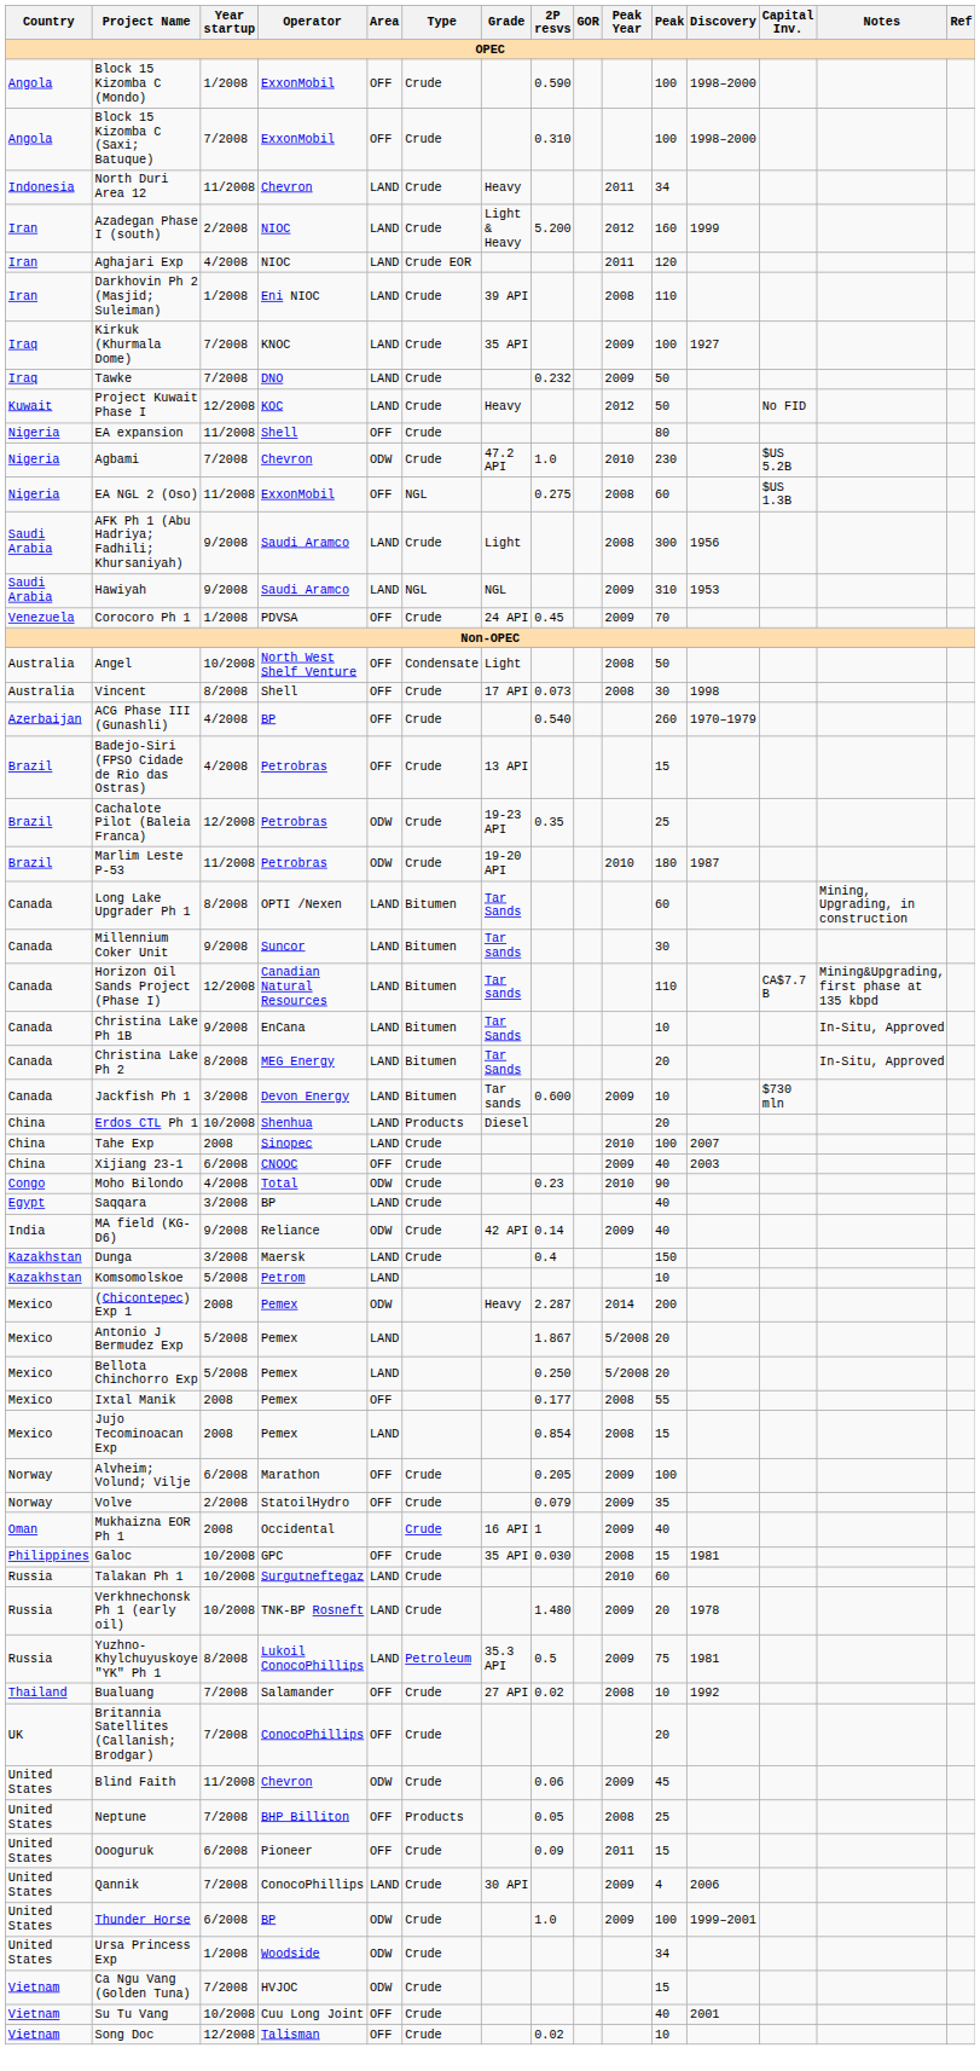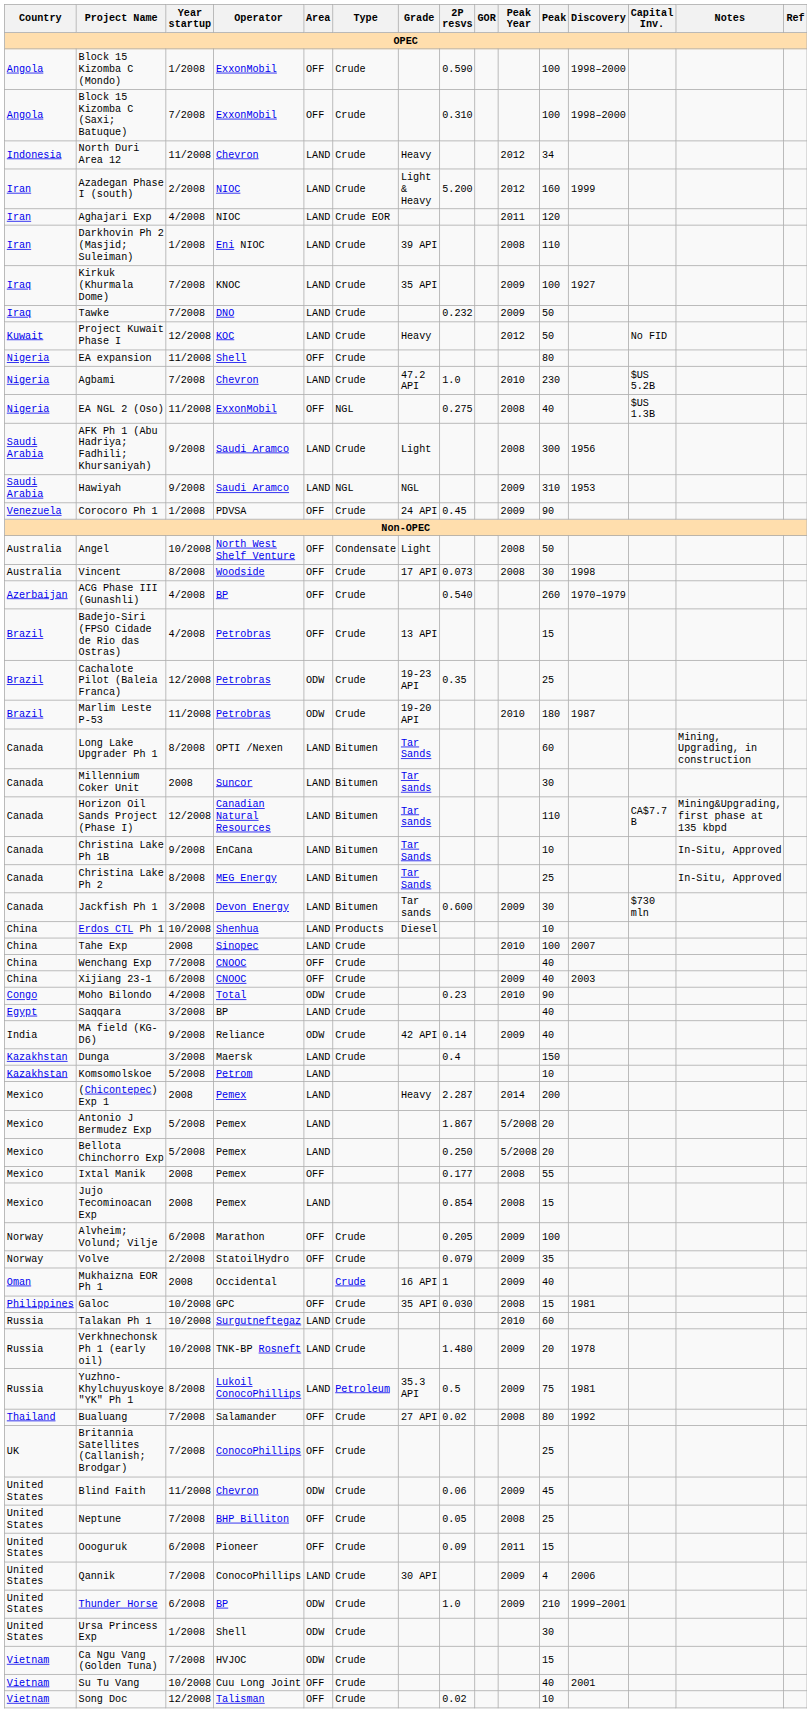 <table class="wikitable">
 <tr>
 <th>Country</th>
 <th>Project Name</th>
 <th>Year startup</th>
 <th>Operator</th>
 <th>Area</th>
 <th>Type</th>
 <th>Grade</th>
 <th>2P resvs</th>
 <th>GOR</th>
 <th>Peak Year</th>
 <th>Peak</th>
 <th>Discovery</th>
 <th>Capital Inv.</th>
 <th>Notes</th>
 <th>Ref</th>
 </tr>
 <tr --->
 <td align="center" colspan="15" style="background:#ffdead;border-top:1px; border-right:1px; border-bottom:2px; border-left:1px;"><strong>OPEC</strong></td>
 </tr>
 <tr --->
 <td><a href='#'>Angola</a></td>
 <td>Block 15 Kizomba C (Mondo)</td>
 <td>1/2008</td>
 <td><a href='#'>ExxonMobil</a></td>
 <td>OFF</td>
 <td>Crude</td>
 <td></td>
 <td>0.590</td>
 <td></td>
 <td></td>
 <td>100</td>
 <td>1998–2000</td>
 <td></td>
 <td></td>
 <td></td>
 </tr>
 <tr --->
 <td><a href='#'>Angola</a></td>
 <td>Block 15 Kizomba C (Saxi; Batuque)</td>
 <td>7/2008</td>
 <td><a href='#'>ExxonMobil</a></td>
 <td>OFF</td>
 <td>Crude</td>
 <td></td>
 <td>0.310</td>
 <td></td>
 <td></td>
 <td>100</td>
 <td>1998–2000</td>
 <td></td>
 <td></td>
 <td></td>
 </tr>
 <tr --->
 <td><a href='#'>Indonesia</a></td>
 <td>North Duri Area 12</td>
 <td>11/2008</td>
 <td><a href='#'>Chevron</a></td>
 <td>LAND</td>
 <td>Crude</td>
 <td>Heavy</td>
 <td></td>
 <td></td>
-<td>2011</td>
+<td>2012</td>
 <td>34</td>
 <td></td>
 <td></td>
 <td></td>
 <td></td>
 </tr>
 <tr --->
 <td><a href='#'>Iran</a></td>
 <td>Azadegan Phase I (south)</td>
 <td>2/2008</td>
 <td><a href='#'>NIOC</a></td>
 <td>LAND</td>
 <td>Crude</td>
 <td>Light & Heavy</td>
 <td>5.200</td>
 <td></td>
 <td>2012</td>
 <td>160</td>
 <td>1999</td>
 <td></td>
 <td></td>
 <td></td>
 </tr>
 <tr --->
 <td><a href='#'>Iran</a></td>
 <td>Aghajari Exp</td>
 <td>4/2008</td>
 <td>NIOC</td>
 <td>LAND</td>
 <td>Crude EOR</td>
 <td></td>
 <td></td>
 <td></td>
 <td>2011</td>
 <td>120</td>
 <td></td>
 <td></td>
 <td></td>
 <td></td>
 </tr>
 <tr --->
 <td><a href='#'>Iran</a></td>
 <td>Darkhovin Ph 2 (Masjid; Suleiman)</td>
 <td>1/2008</td>
 <td><a href='#'>Eni</a> NIOC</td>
 <td>LAND</td>
 <td>Crude</td>
 <td>39 API</td>
 <td></td>
 <td></td>
 <td>2008</td>
 <td>110</td>
 <td></td>
 <td></td>
 <td></td>
 <td></td>
 </tr>
 <tr --->
 <td><a href='#'>Iraq</a></td>
 <td>Kirkuk (Khurmala Dome)</td>
 <td>7/2008</td>
 <td>KNOC</td>
 <td>LAND</td>
 <td>Crude</td>
 <td>35 API</td>
 <td></td>
 <td></td>
 <td>2009</td>
 <td>100</td>
 <td>1927</td>
 <td></td>
 <td></td>
 <td></td>
 </tr>
 <tr --->
 <td><a href='#'>Iraq</a></td>
 <td>Tawke</td>
 <td>7/2008</td>
 <td><a href='#'>DNO</a></td>
 <td>LAND</td>
 <td>Crude</td>
 <td></td>
 <td>0.232</td>
 <td></td>
 <td>2009</td>
 <td>50</td>
 <td></td>
 <td></td>
 <td></td>
 <td></td>
 </tr>
 <tr --->
 <td><a href='#'>Kuwait</a></td>
 <td>Project Kuwait Phase I</td>
 <td>12/2008</td>
 <td><a href='#'>KOC</a></td>
 <td>LAND</td>
 <td>Crude</td>
 <td>Heavy</td>
 <td></td>
 <td></td>
 <td>2012</td>
 <td>50</td>
 <td></td>
 <td>No FID</td>
 <td></td>
 <td></td>
 </tr>
 <tr --->
 <td><a href='#'>Nigeria</a></td>
 <td>EA expansion</td>
 <td>11/2008</td>
 <td><a href='#'>Shell</a></td>
 <td>OFF</td>
 <td>Crude</td>
 <td></td>
 <td></td>
 <td></td>
 <td></td>
 <td>80</td>
 <td></td>
 <td></td>
 <td></td>
 <td></td>
 </tr>
 <tr --->
 <td><a href='#'>Nigeria</a></td>
 <td>Agbami</td>
 <td>7/2008</td>
 <td><a href='#'>Chevron</a></td>
-<td>ODW</td>
+<td>LAND</td>
 <td>Crude</td>
 <td>47.2 API</td>
 <td>1.0</td>
 <td></td>
 <td>2010</td>
 <td>230</td>
 <td></td>
 <td>$US 5.2B</td>
 <td></td>
 <td></td>
 </tr>
 <tr --->
 <td><a href='#'>Nigeria</a></td>
 <td>EA NGL 2 (Oso)</td>
 <td>11/2008</td>
 <td><a href='#'>ExxonMobil</a></td>
 <td>OFF</td>
 <td>NGL</td>
 <td></td>
 <td>0.275</td>
 <td></td>
 <td>2008</td>
-<td>60</td>
+<td>40</td>
 <td></td>
 <td>$US 1.3B</td>
 <td></td>
 <td></td>
 </tr>
 <tr --->
 <td><a href='#'>Saudi Arabia</a></td>
 <td>AFK Ph 1 (Abu Hadriya; Fadhili; Khursaniyah)</td>
 <td>9/2008</td>
 <td><a href='#'>Saudi Aramco</a></td>
 <td>LAND</td>
 <td>Crude</td>
 <td>Light</td>
 <td></td>
 <td></td>
 <td>2008</td>
 <td>300</td>
 <td>1956</td>
 <td></td>
 <td></td>
 <td></td>
 </tr>
 <tr --->
 <td><a href='#'>Saudi Arabia</a></td>
 <td>Hawiyah</td>
 <td>9/2008</td>
 <td><a href='#'>Saudi Aramco</a></td>
 <td>LAND</td>
 <td>NGL</td>
 <td>NGL</td>
 <td></td>
 <td></td>
 <td>2009</td>
 <td>310</td>
 <td>1953</td>
 <td></td>
 <td></td>
 <td></td>
 </tr>
 <tr --->
 <td><a href='#'>Venezuela</a></td>
 <td>Corocoro Ph 1</td>
 <td>1/2008</td>
 <td>PDVSA</td>
 <td>OFF</td>
 <td>Crude</td>
 <td>24 API</td>
 <td>0.45</td>
 <td></td>
 <td>2009</td>
-<td>70</td>
+<td>90</td>
 <td></td>
 <td></td>
 <td></td>
 <td></td>
 </tr>
 <tr --->
 <td align="center" colspan="15" style="background:#ffdead;border-top:1px; border-right:1px; border-bottom:2px; border-left:1px;"><strong>Non-OPEC</strong></td>
 </tr>
 <tr --->
 <td>Australia</td>
 <td>Angel</td>
 <td>10/2008</td>
 <td><a href='#'>North West Shelf Venture</a></td>
 <td>OFF</td>
 <td>Condensate</td>
 <td>Light</td>
 <td></td>
 <td></td>
 <td>2008</td>
 <td>50</td>
 <td></td>
 <td></td>
 <td></td>
 <td></td>
 </tr>
 <tr --->
 <td>Australia</td>
 <td>Vincent</td>
 <td>8/2008</td>
-<td>Shell</td>
+<td><a href='#'>Woodside</a></td>
 <td>OFF</td>
 <td>Crude</td>
 <td>17 API</td>
 <td>0.073</td>
 <td></td>
 <td>2008</td>
 <td>30</td>
 <td>1998</td>
 <td></td>
 <td></td>
 <td></td>
 </tr>
 <tr --->
 <td><a href='#'>Azerbaijan</a></td>
 <td>ACG Phase III (Gunashli)</td>
 <td>4/2008</td>
 <td><a href='#'>BP</a></td>
 <td>OFF</td>
 <td>Crude</td>
 <td></td>
 <td>0.540</td>
 <td></td>
 <td></td>
 <td>260</td>
 <td>1970–1979</td>
 <td></td>
 <td></td>
 <td></td>
 </tr>
 <tr --->
 <td><a href='#'>Brazil</a></td>
 <td>Badejo-Siri (FPSO Cidade de Rio das Ostras)</td>
 <td>4/2008</td>
 <td><a href='#'>Petrobras</a></td>
 <td>OFF</td>
 <td>Crude</td>
 <td>13 API</td>
 <td></td>
 <td></td>
 <td></td>
 <td>15</td>
 <td></td>
 <td></td>
 <td></td>
 <td></td>
 </tr>
 <tr --->
 <td><a href='#'>Brazil</a></td>
 <td>Cachalote Pilot (Baleia Franca)</td>
 <td>12/2008</td>
 <td><a href='#'>Petrobras</a></td>
 <td>ODW</td>
 <td>Crude</td>
 <td>19-23 API</td>
 <td>0.35</td>
 <td></td>
 <td></td>
 <td>25</td>
 <td></td>
 <td></td>
 <td></td>
 <td></td>
 </tr>
 <tr --->
 <td><a href='#'>Brazil</a></td>
 <td>Marlim Leste P-53</td>
 <td>11/2008</td>
 <td><a href='#'>Petrobras</a></td>
 <td>ODW</td>
 <td>Crude</td>
 <td>19-20 API</td>
 <td></td>
 <td></td>
 <td>2010</td>
 <td>180</td>
 <td>1987</td>
 <td></td>
 <td></td>
 <td></td>
 </tr>
 <tr --->
 <td>Canada</td>
 <td>Long Lake Upgrader Ph 1</td>
 <td>8/2008</td>
 <td>OPTI /Nexen</td>
 <td>LAND</td>
 <td>Bitumen</td>
 <td><a href='#'>Tar Sands</a></td>
 <td></td>
 <td></td>
 <td></td>
 <td>60</td>
 <td></td>
 <td></td>
 <td>Mining, Upgrading, in construction</td>
 <td></td>
 </tr>
 <tr --->
 <td>Canada</td>
 <td>Millennium Coker Unit</td>
-<td>9/2008</td>
+<td>2008</td>
 <td><a href='#'>Suncor</a></td>
 <td>LAND</td>
 <td>Bitumen</td>
 <td><a href='#'>Tar sands</a></td>
 <td></td>
 <td></td>
 <td></td>
 <td>30</td>
 <td></td>
 <td></td>
 <td></td>
 <td></td>
 </tr>
 <tr --->
 <td>Canada</td>
 <td>Horizon Oil Sands Project (Phase I)</td>
 <td>12/2008</td>
 <td><a href='#'>Canadian Natural Resources</a></td>
 <td>LAND</td>
 <td>Bitumen</td>
 <td><a href='#'>Tar sands</a></td>
 <td></td>
 <td></td>
 <td></td>
 <td>110</td>
 <td></td>
 <td>CA$7.7 B</td>
 <td>Mining&Upgrading, first phase at 135 kbpd</td>
 <td></td>
 </tr>
 <tr --->
 <td>Canada</td>
 <td>Christina Lake Ph 1B</td>
 <td>9/2008</td>
 <td>EnCana</td>
 <td>LAND</td>
 <td>Bitumen</td>
 <td><a href='#'>Tar Sands</a></td>
 <td></td>
 <td></td>
 <td></td>
 <td>10</td>
 <td></td>
 <td></td>
 <td>In-Situ, Approved</td>
 <td></td>
 </tr>
 <tr --->
 <td>Canada</td>
 <td>Christina Lake Ph 2</td>
 <td>8/2008</td>
 <td><a href='#'>MEG Energy</a> </td>
 <td>LAND</td>
 <td>Bitumen</td>
 <td><a href='#'>Tar Sands</a></td>
 <td></td>
 <td></td>
 <td></td>
-<td>20</td>
+<td>25</td>
 <td></td>
 <td></td>
 <td>In-Situ, Approved</td>
 <td></td>
 </tr>
 <tr --->
 <td>Canada</td>
 <td>Jackfish Ph 1</td>
 <td>3/2008</td>
 <td><a href='#'>Devon Energy</a></td>
 <td>LAND</td>
 <td>Bitumen</td>
 <td>Tar sands</td>
 <td>0.600</td>
 <td></td>
 <td>2009</td>
-<td>10</td>
+<td>30</td>
 <td></td>
 <td>$730 mln</td>
 <td></td>
 <td></td>
 </tr>
 <tr --->
 <td>China</td>
 <td><a href='#'>Erdos CTL</a> Ph 1</td>
 <td>10/2008</td>
 <td><a href='#'>Shenhua</a></td>
 <td>LAND</td>
 <td>Products</td>
 <td>Diesel</td>
 <td></td>
 <td></td>
 <td></td>
-<td>20</td>
+<td>10</td>
 <td></td>
 <td></td>
 <td></td>
 <td></td>
 </tr>
 <tr --->
 <td>China</td>
 <td>Tahe Exp</td>
 <td>2008</td>
 <td><a href='#'>Sinopec</a></td>
 <td>LAND</td>
 <td>Crude</td>
 <td></td>
 <td></td>
 <td></td>
 <td>2010</td>
 <td>100</td>
 <td>2007</td>
+<td></td>
+<td></td>
+<td></td>
+</tr>
+<tr --->
+<td>China</td>
+<td>Wenchang Exp</td>
+<td>7/2008</td>
+<td><a href='#'>CNOOC</a></td>
+<td>OFF</td>
+<td>Crude</td>
+<td></td>
+<td></td>
+<td></td>
+<td></td>
+<td>40</td>
+<td></td>
 <td></td>
 <td></td>
 <td></td>
 </tr>
 <tr --->
 <td>China</td>
 <td>Xijiang 23-1</td>
 <td>6/2008</td>
 <td><a href='#'>CNOOC</a></td>
 <td>OFF</td>
 <td>Crude</td>
 <td></td>
 <td></td>
 <td></td>
 <td>2009</td>
 <td>40</td>
 <td>2003</td>
 <td></td>
 <td></td>
 <td></td>
 </tr>
 <tr --->
 <td><a href='#'>Congo</a></td>
 <td>Moho Bilondo</td>
 <td>4/2008</td>
 <td><a href='#'>Total</a></td>
 <td>ODW</td>
 <td>Crude</td>
 <td></td>
 <td>0.23</td>
 <td></td>
 <td>2010</td>
 <td>90</td>
 <td></td>
 <td></td>
 <td></td>
 <td></td>
 </tr>
 <tr --->
 <td><a href='#'>Egypt</a></td>
 <td>Saqqara</td>
 <td>3/2008</td>
 <td>BP</td>
 <td>LAND</td>
 <td>Crude</td>
 <td></td>
 <td></td>
 <td></td>
 <td></td>
 <td>40</td>
 <td></td>
 <td></td>
 <td></td>
 <td></td>
 </tr>
 <tr --->
 <td>India</td>
 <td>MA field (KG-D6)</td>
 <td>9/2008</td>
 <td>Reliance</td>
 <td>ODW</td>
 <td>Crude</td>
 <td>42 API</td>
 <td>0.14</td>
 <td></td>
 <td>2009</td>
 <td>40</td>
 <td></td>
 <td></td>
 <td></td>
 <td></td>
 </tr>
 <tr --->
 <td><a href='#'>Kazakhstan</a></td>
 <td>Dunga</td>
 <td>3/2008</td>
 <td>Maersk</td>
 <td>LAND</td>
 <td>Crude</td>
 <td></td>
 <td>0.4</td>
 <td></td>
 <td></td>
 <td>150</td>
 <td></td>
 <td></td>
 <td></td>
 <td></td>
 </tr>
 <tr --->
 <td><a href='#'>Kazakhstan</a></td>
 <td>Komsomolskoe</td>
 <td>5/2008</td>
 <td><a href='#'>Petrom</a></td>
 <td>LAND</td>
 <td></td>
 <td></td>
 <td></td>
 <td></td>
 <td></td>
 <td>10</td>
 <td></td>
 <td></td>
 <td></td>
 <td></td>
 </tr>
 <tr --->
 <td>Mexico</td>
 <td>(<a href='#'>Chicontepec</a>) Exp 1</td>
 <td>2008</td>
 <td><a href='#'>Pemex</a></td>
-<td>ODW</td>
+<td>LAND</td>
 <td></td>
 <td>Heavy</td>
 <td>2.287</td>
 <td></td>
 <td>2014</td>
 <td>200</td>
 <td></td>
 <td></td>
 <td></td>
 <td></td>
 </tr>
 <tr --->
 <td>Mexico</td>
 <td>Antonio J Bermudez Exp</td>
 <td>5/2008</td>
 <td>Pemex</td>
 <td>LAND</td>
 <td></td>
 <td></td>
 <td>1.867</td>
 <td></td>
 <td>5/2008</td>
 <td>20</td>
 <td></td>
 <td></td>
 <td></td>
 <td></td>
 </tr>
 <tr --->
 <td>Mexico</td>
 <td>Bellota Chinchorro Exp</td>
 <td>5/2008</td>
 <td>Pemex</td>
 <td>LAND</td>
 <td></td>
 <td></td>
 <td>0.250</td>
 <td></td>
 <td>5/2008</td>
 <td>20</td>
 <td></td>
 <td></td>
 <td></td>
 <td><br></td>
 </tr>
 <tr --->
 <td>Mexico</td>
 <td>Ixtal Manik</td>
 <td>2008</td>
 <td>Pemex</td>
 <td>OFF</td>
 <td></td>
 <td></td>
 <td>0.177</td>
 <td></td>
 <td>2008</td>
 <td>55</td>
 <td></td>
 <td></td>
 <td></td>
 <td></td>
 </tr>
 <tr --->
 <td>Mexico</td>
 <td>Jujo Tecominoacan Exp</td>
 <td>2008</td>
 <td>Pemex</td>
 <td>LAND</td>
 <td></td>
 <td></td>
 <td>0.854</td>
 <td></td>
 <td>2008</td>
 <td>15</td>
 <td></td>
 <td></td>
 <td></td>
 <td></td>
 </tr>
 <tr --->
 <td>Norway</td>
 <td>Alvheim; Volund; Vilje</td>
 <td>6/2008</td>
 <td>Marathon</td>
 <td>OFF</td>
 <td>Crude</td>
 <td></td>
 <td>0.205</td>
 <td></td>
 <td>2009</td>
 <td>100</td>
 <td></td>
 <td></td>
 <td></td>
 <td></td>
 </tr>
 <tr --->
 <td>Norway</td>
 <td>Volve</td>
 <td>2/2008</td>
 <td>StatoilHydro</td>
 <td>OFF</td>
 <td>Crude</td>
 <td></td>
 <td>0.079</td>
 <td></td>
 <td>2009</td>
 <td>35</td>
 <td></td>
 <td></td>
 <td></td>
 <td></td>
 </tr>
 <tr --->
 <td><a href='#'>Oman</a></td>
 <td>Mukhaizna EOR Ph 1</td>
 <td>2008</td>
 <td>Occidental</td>
 <td></td>
 <td><a href='#'>Crude</a></td>
 <td>16 API</td>
 <td>1</td>
 <td></td>
 <td>2009</td>
 <td>40</td>
 <td></td>
 <td></td>
 <td></td>
 <td></td>
 </tr>
 <tr --->
 <td><a href='#'>Philippines</a></td>
 <td>Galoc</td>
 <td>10/2008</td>
 <td>GPC</td>
 <td>OFF</td>
 <td>Crude</td>
 <td>35 API</td>
 <td>0.030</td>
 <td></td>
 <td>2008</td>
 <td>15</td>
 <td>1981</td>
 <td></td>
 <td></td>
 <td></td>
 </tr>
 <tr --->
 <td>Russia</td>
 <td>Talakan Ph 1</td>
 <td>10/2008</td>
 <td><a href='#'>Surgutneftegaz</a></td>
 <td>LAND</td>
 <td>Crude</td>
 <td></td>
 <td></td>
 <td></td>
 <td>2010</td>
 <td>60</td>
 <td></td>
 <td></td>
 <td></td>
 <td></td>
 </tr>
 <tr --->
 <td>Russia</td>
 <td>Verkhnechonsk Ph 1 (early oil)</td>
 <td>10/2008</td>
 <td>TNK-BP <a href='#'>Rosneft</a></td>
 <td>LAND</td>
 <td>Crude</td>
 <td></td>
 <td>1.480</td>
 <td></td>
 <td>2009</td>
 <td>20</td>
 <td>1978</td>
 <td></td>
 <td></td>
 <td></td>
 </tr>
 <tr --->
 <td>Russia</td>
 <td>Yuzhno-Khylchuyuskoye "YK" Ph 1</td>
 <td>8/2008</td>
 <td><a href='#'>Lukoil</a> <a href='#'>ConocoPhillips</a></td>
 <td>LAND</td>
 <td><a href='#'>Petroleum</a></td>
 <td>35.3 API</td>
 <td>0.5</td>
 <td></td>
 <td>2009</td>
 <td>75</td>
 <td>1981</td>
 <td></td>
 <td></td>
 <td></td>
 </tr>
 <tr --->
 <td><a href='#'>Thailand</a></td>
 <td>Bualuang</td>
 <td>7/2008</td>
 <td>Salamander</td>
 <td>OFF</td>
 <td>Crude</td>
 <td>27 API</td>
 <td>0.02</td>
 <td></td>
 <td>2008</td>
-<td>10</td>
+<td>80</td>
 <td>1992</td>
 <td></td>
 <td></td>
 <td></td>
 </tr>
 <tr --->
 <td>UK</td>
 <td>Britannia Satellites (Callanish; Brodgar)</td>
 <td>7/2008</td>
 <td><a href='#'>ConocoPhillips</a></td>
 <td>OFF</td>
 <td>Crude</td>
 <td></td>
 <td></td>
 <td></td>
 <td></td>
-<td>20</td>
+<td>25</td>
 <td></td>
 <td></td>
 <td></td>
 <td></td>
 </tr>
 <tr --->
 <td>United States</td>
 <td>Blind Faith</td>
 <td>11/2008</td>
 <td><a href='#'>Chevron</a></td>
 <td>ODW</td>
 <td>Crude</td>
 <td></td>
 <td>0.06</td>
 <td></td>
 <td>2009</td>
 <td>45</td>
 <td></td>
 <td></td>
 <td></td>
 <td></td>
 </tr>
 <tr --->
 <td>United States</td>
 <td>Neptune</td>
 <td>7/2008</td>
 <td><a href='#'>BHP Billiton</a></td>
 <td>OFF</td>
-<td>Products</td>
+<td>Crude</td>
 <td></td>
 <td>0.05</td>
 <td></td>
 <td>2008</td>
 <td>25</td>
 <td></td>
 <td></td>
 <td></td>
 <td></td>
 </tr>
 <tr --->
 <td>United States</td>
 <td>Oooguruk</td>
 <td>6/2008</td>
 <td>Pioneer</td>
 <td>OFF</td>
 <td>Crude</td>
 <td></td>
 <td>0.09</td>
 <td></td>
 <td>2011</td>
 <td>15</td>
 <td></td>
 <td></td>
 <td></td>
 <td></td>
 </tr>
 <tr --->
 <td>United States</td>
 <td>Qannik</td>
 <td>7/2008</td>
 <td>ConocoPhillips</td>
 <td>LAND</td>
 <td>Crude</td>
 <td>30 API</td>
 <td></td>
 <td></td>
 <td>2009</td>
 <td>4</td>
 <td>2006</td>
 <td></td>
 <td></td>
 <td></td>
 </tr>
 <tr --->
 <td>United States</td>
 <td><a href='#'>Thunder Horse</a></td>
 <td>6/2008</td>
 <td><a href='#'>BP</a></td>
 <td>ODW</td>
 <td>Crude</td>
 <td></td>
 <td>1.0</td>
 <td></td>
 <td>2009</td>
-<td>100</td>
+<td>210</td>
 <td>1999–2001</td>
 <td></td>
 <td></td>
 <td></td>
 </tr>
 <tr --->
 <td>United States</td>
 <td>Ursa Princess Exp</td>
 <td>1/2008</td>
-<td><a href='#'>Woodside</a></td>
+<td>Shell</td>
 <td>ODW</td>
 <td>Crude</td>
 <td></td>
 <td></td>
 <td></td>
 <td></td>
-<td>34</td>
+<td>30</td>
 <td></td>
 <td></td>
 <td></td>
 <td></td>
 </tr>
 <tr --->
 <td><a href='#'>Vietnam</a></td>
 <td>Ca Ngu Vang (Golden Tuna)</td>
 <td>7/2008</td>
 <td>HVJOC</td>
 <td>ODW</td>
 <td>Crude</td>
 <td></td>
 <td></td>
 <td></td>
 <td></td>
 <td>15</td>
 <td></td>
 <td></td>
 <td></td>
 <td></td>
 </tr>
 <tr --->
 <td><a href='#'>Vietnam</a></td>
 <td>Su Tu Vang</td>
 <td>10/2008</td>
 <td>Cuu Long Joint</td>
 <td>OFF</td>
 <td>Crude</td>
 <td></td>
 <td></td>
 <td></td>
 <td></td>
 <td>40</td>
 <td>2001</td>
 <td></td>
 <td></td>
 <td></td>
 </tr>
 <tr --->
 <td><a href='#'>Vietnam</a></td>
 <td>Song Doc</td>
 <td>12/2008</td>
 <td><a href='#'>Talisman</a></td>
 <td>OFF</td>
 <td>Crude</td>
 <td></td>
 <td>0.02</td>
 <td></td>
 <td></td>
 <td>10</td>
 <td></td>
 <td></td>
 <td></td>
 <td></td>
 </tr>
 </table>
